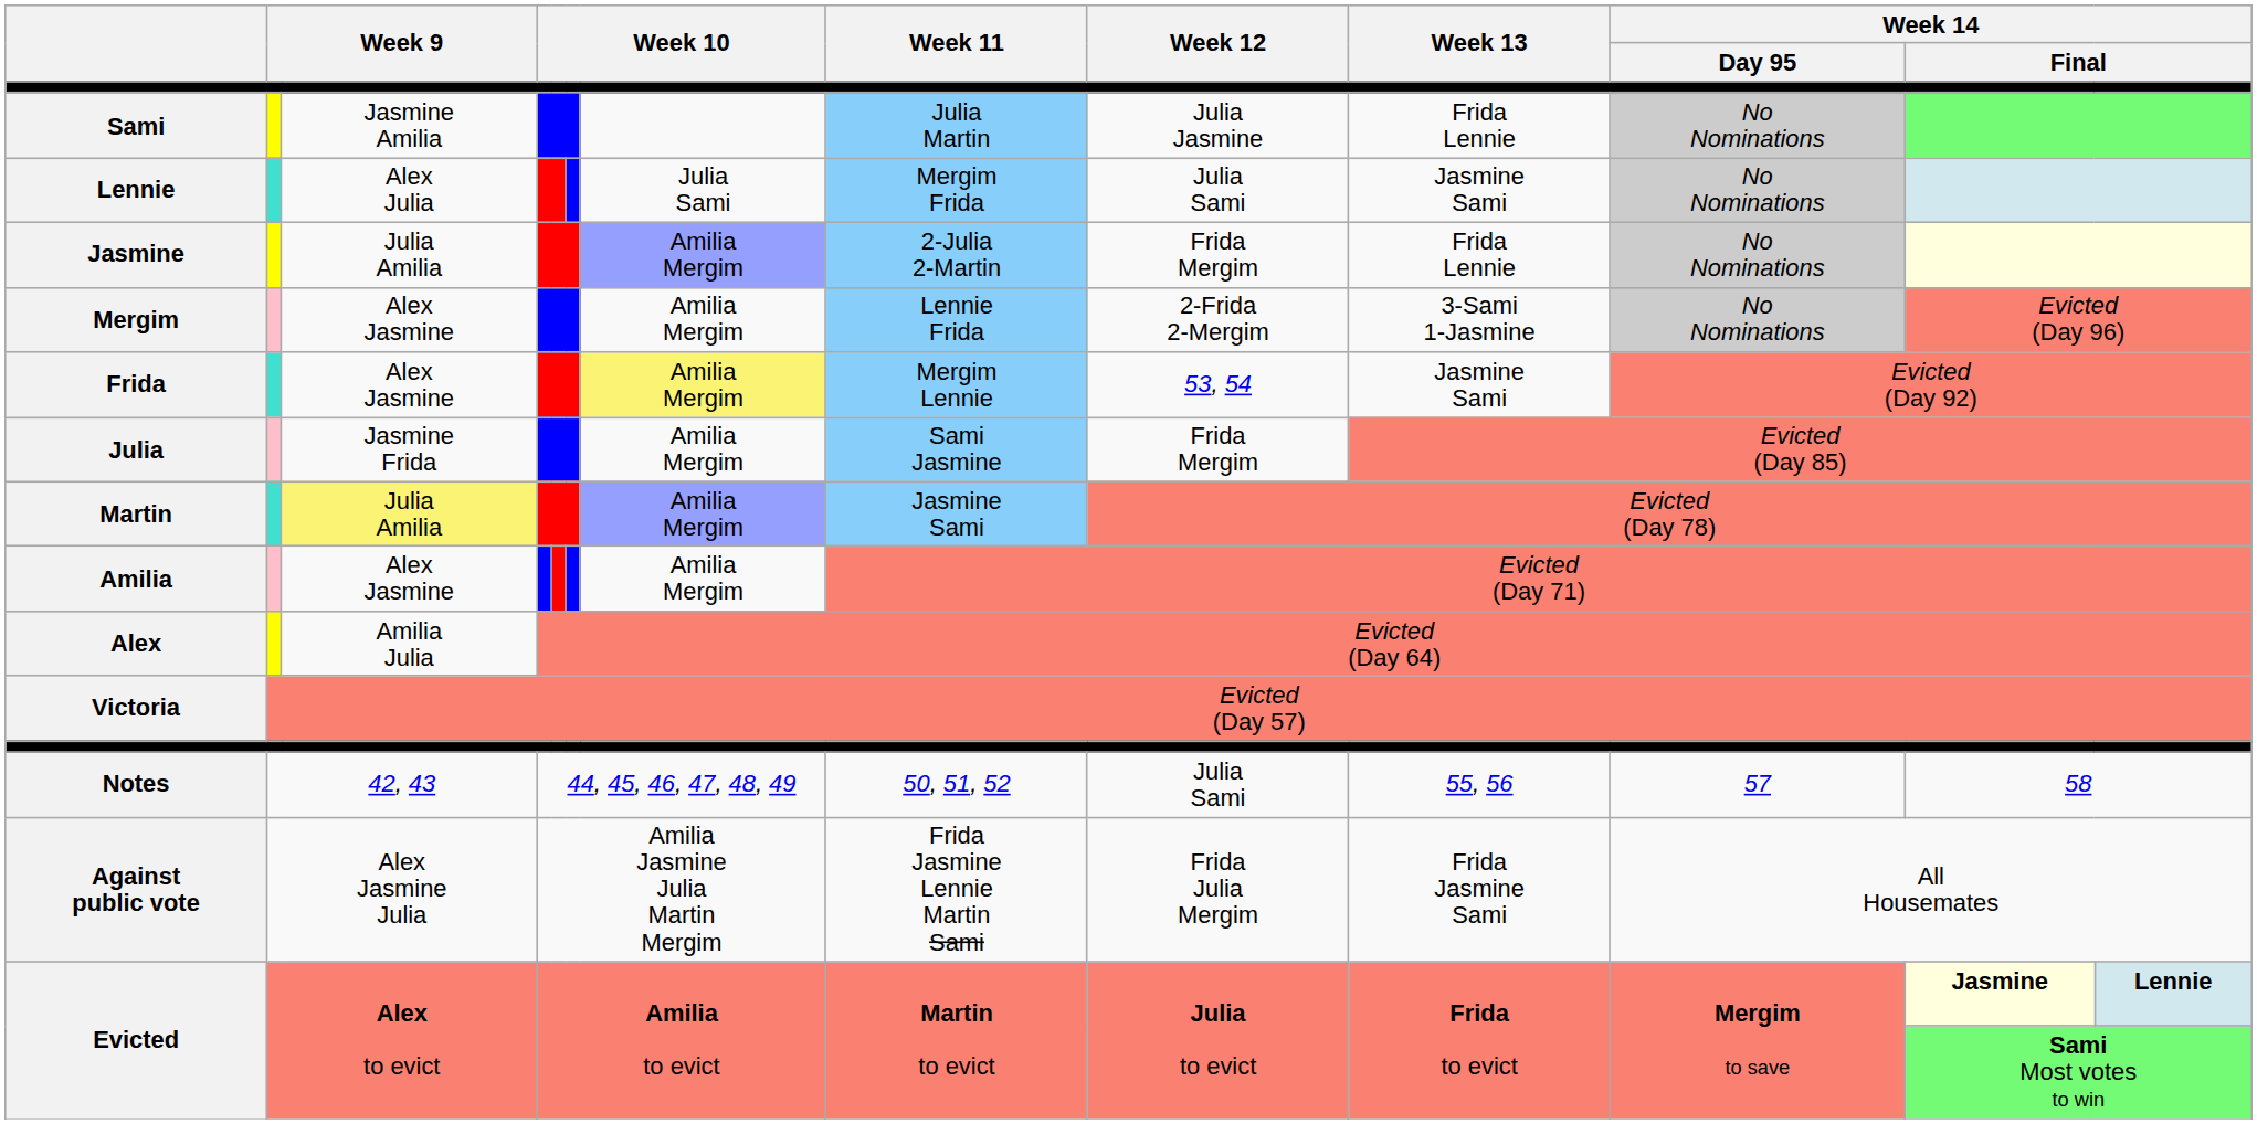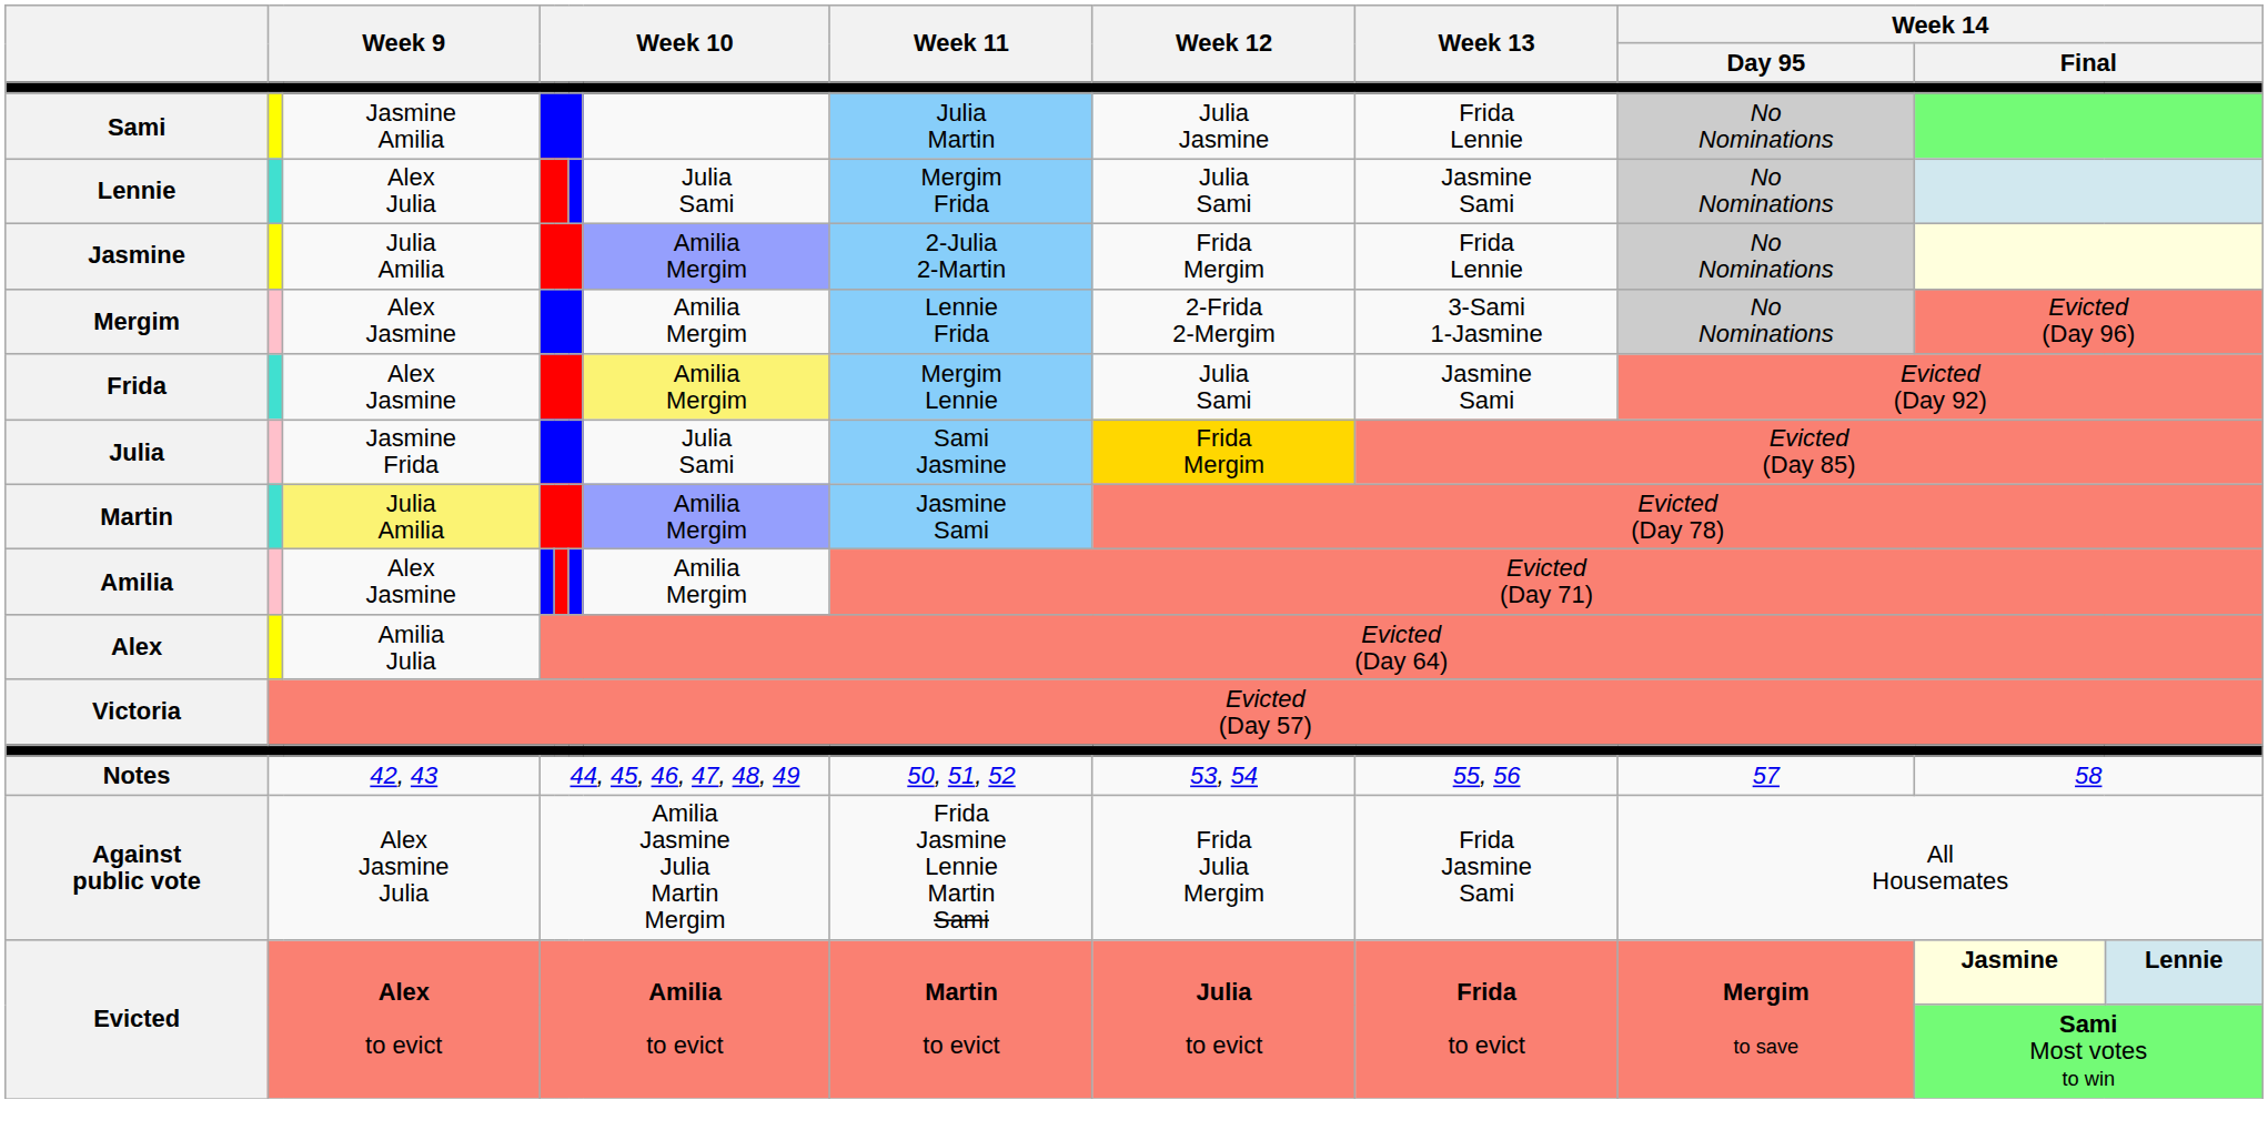 <table class="wikitable" style="text-align:center; font-size:85%; line-height:15px; width:100%">
 <tr>
 <th rowspan="2" style="width:5%;"></th>
 <th colspan="2" rowspan="2" style="width:5%">Week 9</th>
 <th colspan="4" rowspan="2" style="width:5%">Week 10</th>
 <th rowspan="2" style="width:5%">Week 11</th>
 <th rowspan="2" style="width:5%">Week 12</th>
 <th rowspan="2" style="width:5%">Week 13</th>
 <th colspan="3" style="width:5%">Week 14</th>
 </tr>
 <tr>
 <th style="width:5%">Day 95</th>
 <th colspan="2" style="width:5%">Final</th>
 </tr>
 <tr>
 <th colspan="13" style="background:#000"></th>
 </tr>
 <tr>
 <th>Sami</th>
 <td style="background:yellow;"></td>
 <td>Jasmine<br>Amilia</td>
 <td colspan="3" style="background:blue;"></td>
 <td><br></td>
 <td style="background:#87CEFA">Julia<br>Martin</td>
 <td>Julia<br>Jasmine</td>
 <td>Frida<br>Lennie</td>
 <td style="background:#ccc"><em>No<br>Nominations</em></td>
 <td colspan="2" style="background:#73FB76"></td>
 </tr>
 <tr>
 <th>Lennie</th>
 <td style="background:turquoise;"></td>
 <td>Alex<br>Julia</td>
 <td colspan="2" style="background:red;"></td>
 <td style="background:blue;"></td>
 <td>Julia<br>Sami</td>
 <td style="background:#87CEFA">Mergim<br>Frida</td>
 <td>Julia<br>Sami</td>
 <td>Jasmine<br>Sami</td>
 <td style="background:#ccc"><em>No<br>Nominations</em></td>
 <td colspan="2" style="background:#D1E8EF"></td>
 </tr>
 <tr>
 <th>Jasmine</th>
 <td style="background:yellow;"></td>
 <td>Julia<br>Amilia</td>
 <td colspan="3" style="background:red;"></td>
 <td style="background:#959FFD;">Amilia<br>Mergim</td>
 <td style="background:#87CEFA">2-Julia<br>2-Martin</td>
 <td>Frida<br>Mergim</td>
 <td>Frida<br>Lennie</td>
 <td style="background:#ccc"><em>No<br>Nominations</em></td>
 <td colspan="2" style="background:#FFFFDD"></td>
 </tr>
 <tr>
 <th>Mergim</th>
 <td style="background:pink;"></td>
 <td>Alex<br>Jasmine</td>
 <td colspan="3" style="background:blue;"></td>
 <td>Amilia<br>Mergim</td>
 <td style="background:#87CEFA">Lennie<br>Frida</td>
 <td>2-Frida<br>2-Mergim</td>
 <td>3-Sami<br>1-Jasmine</td>
 <td style="background:#ccc"><em>No<br>Nominations</em></td>
 <td colspan="2" style="background: salmon"><em>Evicted</em><br>(Day 96)</td>
 </tr>
 <tr>
 <th>Frida</th>
 <td style="background:turquoise;"></td>
 <td>Alex<br>Jasmine</td>
 <td colspan="3" style="background:red;"></td>
 <td style="background:#FBF373;">Amilia<br>Mergim</td>
 <td style="background:#87CEFA">Mergim<br>Lennie</td>
-<td><em><a href='#'>53</a>, <a href='#'>54</a></em></td>
+<td>Julia<br>Sami</td>
 <td>Jasmine<br>Sami</td>
 <td colspan="3" style="background:salmon"><em>Evicted</em><br>(Day 92)</td>
 </tr>
 <tr>
 <th>Julia</th>
 <td style="background:pink;"></td>
 <td>Jasmine<br>Frida</td>
 <td colspan="3" style="background:blue;"></td>
-<td>Amilia<br>Mergim</td>
+<td>Julia<br>Sami</td>
 <td style="background:#87CEFA">Sami<br>Jasmine</td>
-<td>Frida<br>Mergim</td>
+<td style="background: gold;">Frida<br>Mergim</td>
 <td colspan="4" style="background:salmon"><em>Evicted</em><br>(Day 85)</td>
 </tr>
 <tr>
 <th>Martin</th>
 <td style="background:turquoise;"></td>
 <td style="background:#FBF373;">Julia<br>Amilia</td>
 <td colspan="3" style="background:red;"></td>
 <td style="background:#959FFD;">Amilia<br>Mergim</td>
 <td style="background:#87CEFA">Jasmine<br>Sami</td>
 <td colspan="5" style="background:salmon"><em>Evicted</em><br>(Day 78)</td>
 </tr>
 <tr>
 <th>Amilia</th>
 <td style="background:pink;"></td>
 <td>Alex<br>Jasmine</td>
 <td style="background:blue; width:0.1%"></td>
 <td style="background:red; width:0.1%"></td>
 <td style="background:blue; width:0.1%"></td>
 <td>Amilia<br>Mergim</td>
 <td colspan="6" style="background:salmon"><em>Evicted</em><br>(Day 71)</td>
 </tr>
 <tr>
 <th>Alex</th>
 <td style="background:yellow; width:0.1%"></td>
 <td>Amilia<br>Julia</td>
 <td colspan="10" style="background:salmon"><em>Evicted</em><br>(Day 64)</td>
 </tr>
 <tr>
 <th>Victoria</th>
 <td colspan="12" style="background:salmon"><em>Evicted</em><br>(Day 57)</td>
 </tr>
 <tr>
 <th colspan="13" style="background:#000"></th>
 </tr>
 <tr>
 <th>Notes</th>
 <td colspan="2"><em><a href='#'>42</a>, <a href='#'>43</a></em></td>
 <td colspan="4"><em><a href='#'>44</a>, <a href='#'>45</a>, <a href='#'>46</a>, <a href='#'>47</a>, <a href='#'>48</a>, <a href='#'>49</a></em></td>
 <td><em><a href='#'>50</a>, <a href='#'>51</a>, <a href='#'>52</a></em></td>
-<td>Julia<br>Sami</td>
+<td><em><a href='#'>53</a>, <a href='#'>54</a></em></td>
 <td><em><a href='#'>55</a>, <a href='#'>56</a></em></td>
 <td><em><a href='#'>57</a></em></td>
 <td colspan="2"><em><a href='#'>58</a></em></td>
 </tr>
 <tr>
 <th>Against<br>public vote</th>
 <td colspan="2">Alex<br>Jasmine<br>Julia</td>
 <td colspan="4">Amilia<br>Jasmine<br>Julia<br>Martin<br>Mergim</td>
 <td>Frida<br>Jasmine<br>Lennie<br>Martin<br><s>Sami</s></td>
 <td>Frida<br>Julia<br>Mergim</td>
 <td>Frida<br>Jasmine<br>Sami</td>
 <td colspan="3">All<br>Housemates</td>
 </tr>
 <tr>
 <th rowspan="2">Evicted</th>
 <td colspan="2" rowspan="2" style="background:#FA8072"><strong>Alex</strong><br><br>to evict</td>
 <td colspan="4" rowspan="2" style="background:#FA8072"><strong>Amilia</strong><br><br>to evict</td>
 <td rowspan="2" style="background:#FA8072"><strong>Martin</strong><br><br>to evict</td>
 <td rowspan="2" style="background:#FA8072"><strong>Julia</strong><br><br>to evict</td>
 <td rowspan="2" style="background:#FA8072"><strong>Frida</strong><br><br>to evict</td>
 <td rowspan="2" style="background:#FA8072"><strong>Mergim</strong><br><br><small>to save</small></td>
 <td style="background:#FFFFDD"><strong>Jasmine</strong><br><br><small></small></td>
 <td style="background:#D1E8EF"><strong>Lennie</strong><br><br><small></small></td>
 </tr>
 <tr>
 <td colspan="2" style="background:#73FB76"><strong>Sami</strong><br>Most votes<br><small>to win</small></td>
 </tr>
 </table>
